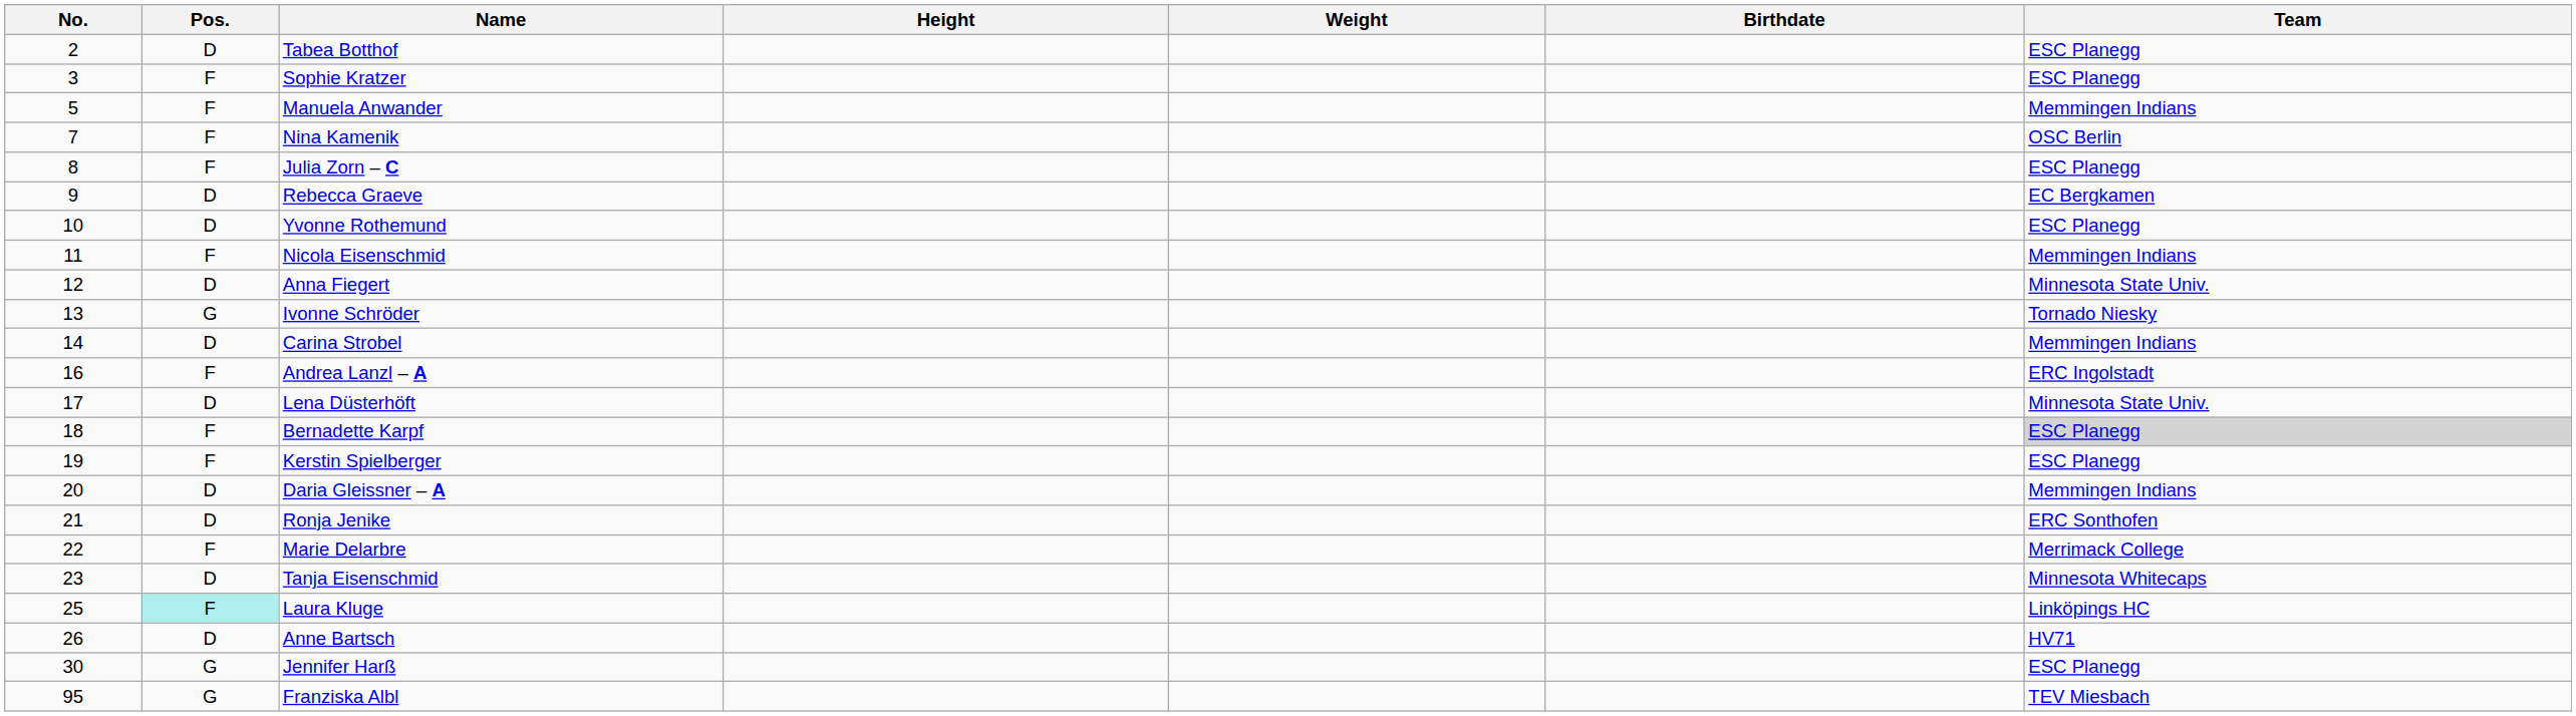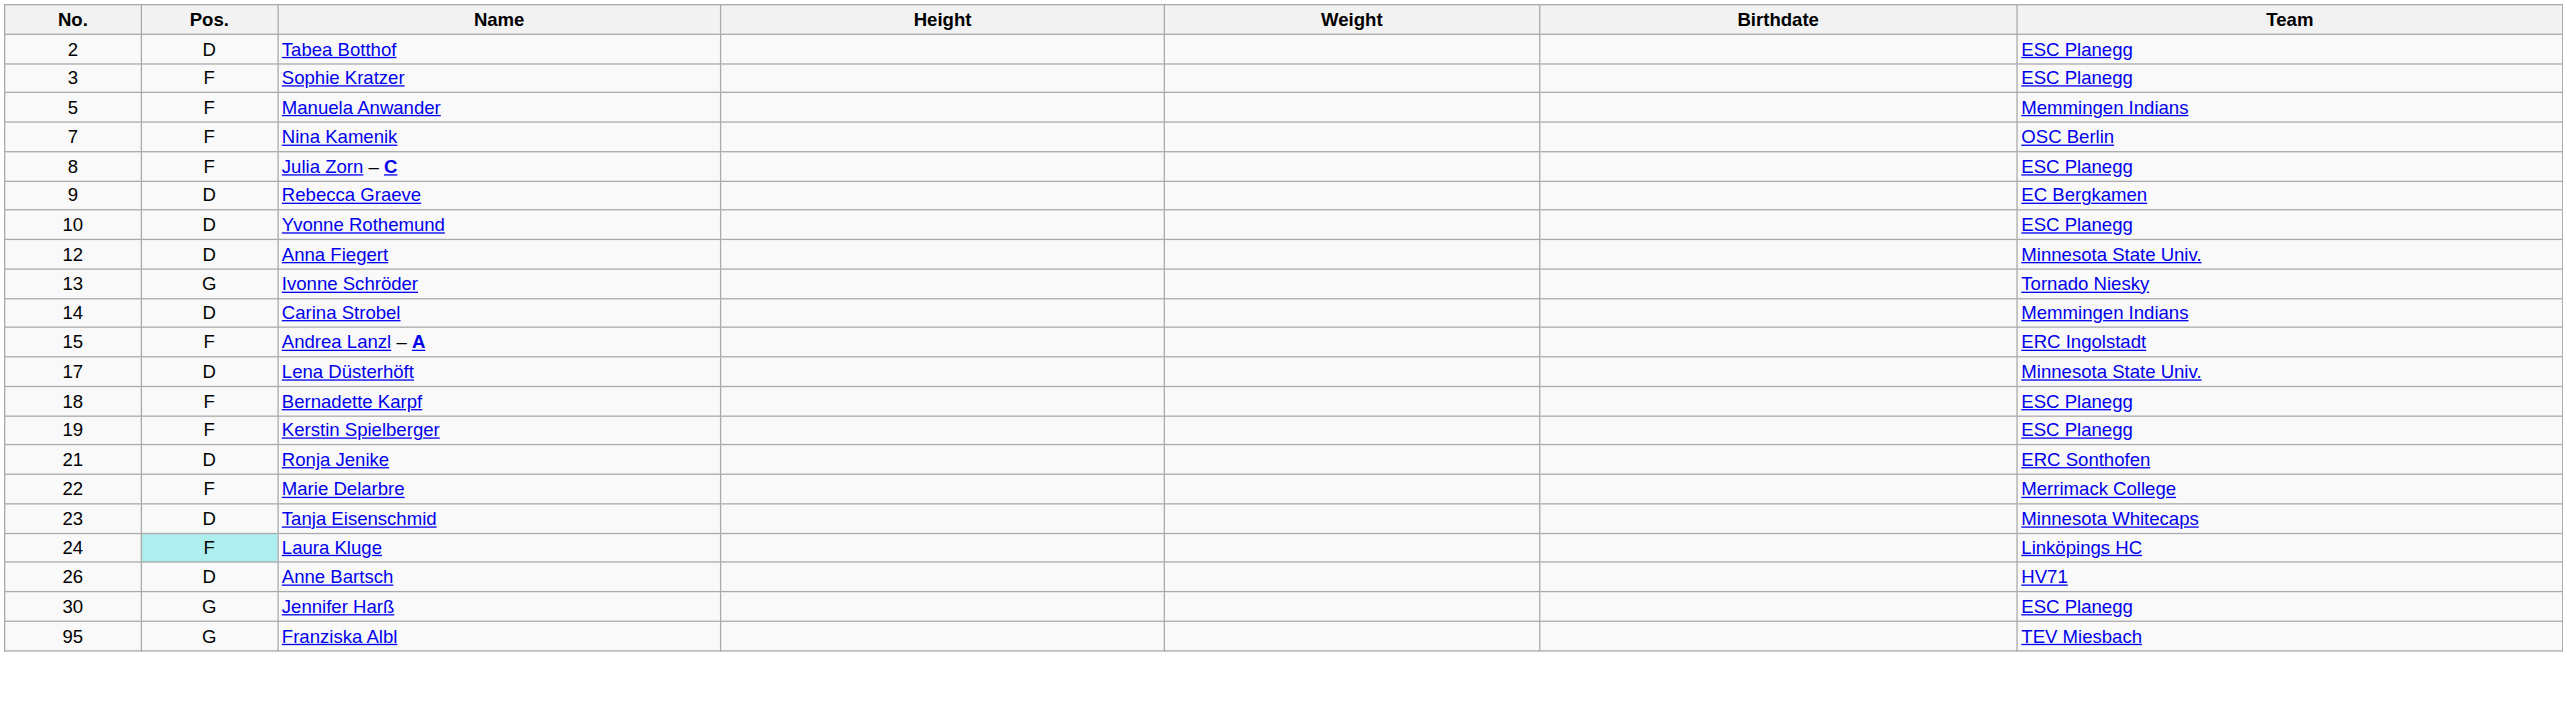 <table width="100%" class="wikitable sortable" style="font-size: 90%; text-align: center;">
 <tr>
 <th style="width:  4%;">No.</th>
 <th style="width:  4%;">Pos.</th>
 <th style="width: 13%;">Name</th>
 <th style="width: 13%;">Height</th>
 <th style="width: 11%;">Weight</th>
 <th style="width: 14%;">Birthdate</th>
 <th style="width: 16%;">Team</th>
 </tr>
 <tr>
 <td>2</td>
 <td>D</td>
 <td align=left><a href='#'>Tabea Botthof</a></td>
 <td></td>
 <td></td>
 <td></td>
 <td style="text-align:left;"> <a href='#'>ESC Planegg</a></td>
 </tr>
 <tr>
 <td>3</td>
 <td>F</td>
 <td align=left><a href='#'>Sophie Kratzer</a></td>
 <td></td>
 <td></td>
 <td></td>
 <td style="text-align:left;"> <a href='#'>ESC Planegg</a></td>
 </tr>
 <tr>
 <td>5</td>
 <td>F</td>
 <td align=left><a href='#'>Manuela Anwander</a></td>
 <td></td>
 <td></td>
 <td></td>
 <td style="text-align:left;"> <a href='#'>Memmingen Indians</a></td>
 </tr>
 <tr>
 <td>7</td>
 <td>F</td>
 <td align=left><a href='#'>Nina Kamenik</a></td>
 <td></td>
 <td></td>
 <td></td>
 <td style="text-align:left;"> <a href='#'>OSC Berlin</a></td>
 </tr>
 <tr>
 <td>8</td>
 <td>F</td>
 <td align=left><a href='#'>Julia Zorn</a> –  <strong><a href='#'>C</a></strong></td>
 <td></td>
 <td></td>
 <td></td>
 <td style="text-align:left;"> <a href='#'>ESC Planegg</a></td>
 </tr>
 <tr>
 <td>9</td>
 <td>D</td>
 <td align=left><a href='#'>Rebecca Graeve</a></td>
 <td></td>
 <td></td>
 <td></td>
 <td style="text-align:left;"> <a href='#'>EC Bergkamen</a></td>
 </tr>
 <tr>
 <td>10</td>
 <td>D</td>
 <td align=left><a href='#'>Yvonne Rothemund</a></td>
 <td></td>
 <td></td>
 <td></td>
 <td style="text-align:left;"> <a href='#'>ESC Planegg</a></td>
 </tr>
 <tr>
-<td>11</td>
-<td>F</td>
-<td align=left><a href='#'>Nicola Eisenschmid</a></td>
-<td></td>
-<td></td>
-<td></td>
-<td style="text-align:left;"> <a href='#'>Memmingen Indians</a></td>
-</tr>
-<tr>
 <td>12</td>
 <td>D</td>
 <td align=left><a href='#'>Anna Fiegert</a></td>
 <td></td>
 <td></td>
 <td></td>
 <td style="text-align:left;"> <a href='#'>Minnesota State Univ.</a></td>
 </tr>
 <tr>
 <td>13</td>
 <td>G</td>
 <td align=left><a href='#'>Ivonne Schröder</a></td>
 <td></td>
 <td></td>
 <td></td>
 <td style="text-align:left;"> <a href='#'>Tornado Niesky</a></td>
 </tr>
 <tr>
 <td>14</td>
 <td>D</td>
 <td align=left><a href='#'>Carina Strobel</a></td>
 <td></td>
 <td></td>
 <td></td>
 <td style="text-align:left;"> <a href='#'>Memmingen Indians</a></td>
 </tr>
 <tr>
-<td>16</td>
+<td>15</td>
 <td>F</td>
 <td align=left><a href='#'>Andrea Lanzl</a> – <strong><a href='#'>A</a></strong></td>
 <td></td>
 <td></td>
 <td></td>
 <td style="text-align:left;"> <a href='#'>ERC Ingolstadt</a></td>
 </tr>
 <tr>
 <td>17</td>
 <td>D</td>
 <td align=left><a href='#'>Lena Düsterhöft</a></td>
 <td></td>
 <td></td>
 <td></td>
 <td style="text-align:left;"> <a href='#'>Minnesota State Univ.</a></td>
 </tr>
 <tr>
 <td>18</td>
 <td>F</td>
 <td align=left><a href='#'>Bernadette Karpf</a></td>
 <td></td>
 <td></td>
 <td></td>
-<td style="background: lightgrey; text-align:left;"> <a href='#'>ESC Planegg</a></td>
+<td style="text-align:left;"> <a href='#'>ESC Planegg</a></td>
 </tr>
 <tr>
 <td>19</td>
 <td>F</td>
 <td align=left><a href='#'>Kerstin Spielberger</a></td>
 <td></td>
 <td></td>
 <td></td>
 <td style="text-align:left;"> <a href='#'>ESC Planegg</a></td>
-</tr>
-<tr>
-<td>20</td>
-<td>D</td>
-<td align=left><a href='#'>Daria Gleissner</a> – <strong><a href='#'>A</a></strong></td>
-<td></td>
-<td></td>
-<td></td>
-<td style="text-align:left;"> <a href='#'>Memmingen Indians</a></td>
 </tr>
 <tr>
 <td>21</td>
 <td>D</td>
 <td align=left><a href='#'>Ronja Jenike</a></td>
 <td></td>
 <td></td>
 <td></td>
 <td style="text-align:left;"> <a href='#'>ERC Sonthofen</a></td>
 </tr>
 <tr>
 <td>22</td>
 <td>F</td>
 <td align=left><a href='#'>Marie Delarbre</a></td>
 <td></td>
 <td></td>
 <td></td>
 <td style="text-align:left;"> <a href='#'>Merrimack College</a></td>
 </tr>
 <tr>
 <td>23</td>
 <td>D</td>
 <td align=left><a href='#'>Tanja Eisenschmid</a></td>
 <td></td>
 <td></td>
 <td></td>
 <td style="text-align:left;"> <a href='#'>Minnesota Whitecaps</a></td>
 </tr>
 <tr>
-<td>25</td>
+<td>24</td>
 <td style="background: paleturquoise;">F</td>
 <td align=left><a href='#'>Laura Kluge</a></td>
 <td></td>
 <td></td>
 <td></td>
 <td style="text-align:left;"> <a href='#'>Linköpings HC</a></td>
 </tr>
 <tr>
 <td>26</td>
 <td>D</td>
 <td align=left><a href='#'>Anne Bartsch</a></td>
 <td></td>
 <td></td>
 <td></td>
 <td style="text-align:left;"> <a href='#'>HV71</a></td>
 </tr>
 <tr>
 <td>30</td>
 <td>G</td>
 <td align=left><a href='#'>Jennifer Harß</a></td>
 <td></td>
 <td></td>
 <td></td>
 <td style="text-align:left;"> <a href='#'>ESC Planegg</a></td>
 </tr>
 <tr>
 <td>95</td>
 <td>G</td>
 <td align=left><a href='#'>Franziska Albl</a></td>
 <td></td>
 <td></td>
 <td></td>
 <td style="text-align:left;"> <a href='#'>TEV Miesbach</a></td>
 </tr>
 </table>
